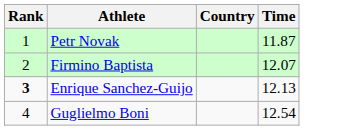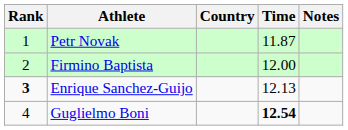 <table class="wikitable sortable" style="text-align:center">
 <tr>
 <th>Rank</th>
 <th>Athlete</th>
 <th>Country</th>
 <th>Time</th>
+<th>Notes</th>
 </tr>
 <tr style="background:#cfc;">
 <td>1</td>
 <td align="left"><a href='#'>Petr Novak</a></td>
 <td align="left"></td>
 <td>11.87</td>
+<td></td>
 </tr>
 <tr style="background:#cfc;">
 <td>2</td>
 <td align="left"><a href='#'>Firmino Baptista</a></td>
 <td align="left"></td>
-<td>12.07</td>
+<td>12.00</td>
+<td></td>
 </tr>
 <tr>
 <td><strong>3</strong></td>
 <td align="left"><a href='#'>Enrique Sanchez-Guijo</a></td>
 <td align="left"></td>
 <td>12.13</td>
+<td></td>
 </tr>
 <tr>
 <td>4</td>
 <td align="left"><a href='#'>Guglielmo Boni</a></td>
 <td align="left"></td>
-<td>12.54</td>
+<td><strong>12.54</strong></td>
+<td></td>
 </tr>
 </table>
